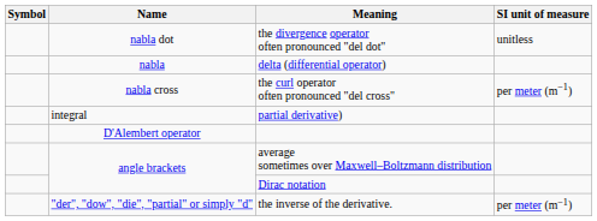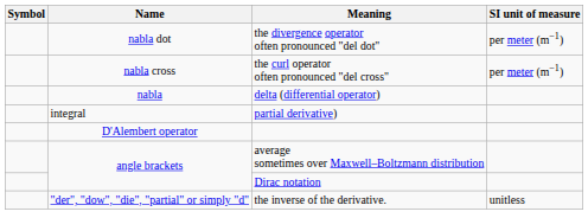 <table class = wikitable>
 <tr>
 <th>Symbol</th>
 <th>Name</th>
 <th>Meaning</th>
 <th>SI unit of measure</th>
 </tr>
 <tr>
 <td style="text-align: center"></td>
 <td style="text-align: center"><a href='#'>nabla</a> dot</td>
 <td>the <a href='#'>divergence</a> <a href='#'>operator</a> <br> often pronounced "del dot"</td>
-<td>unitless</td>
+<td>per <a href='#'>meter</a> (m<sup>−1</sup>)</td>
+</tr>
+<tr>
+<td style="text-align: center"></td>
+<td style="text-align: center"><a href='#'>nabla</a> cross</td>
+<td>the <a href='#'>curl</a> operator <br> often pronounced "del cross"</td>
+<td>per <a href='#'>meter</a> (m<sup>−1</sup>)</td>
 </tr>
 <tr>
 <td style="text-align: center"></td>
 <td style="text-align: center"><a href='#'>nabla</a></td>
 <td><a href='#'>delta</a> (<a href='#'>differential operator</a>)</td>
 <td></td>
-</tr>
-<tr>
-<td style="text-align: center"></td>
-<td style="text-align: center"><a href='#'>nabla</a> cross</td>
-<td>the <a href='#'>curl</a> operator <br> often pronounced "del cross"</td>
-<td>per <a href='#'>meter</a> (m<sup>−1</sup>)</td>
 </tr>
 <tr the area of a shape>
 <td style="text-align: center"></td>
 <td>integral</td>
 <td><a href='#'>partial derivative</a>)</td>
 <td></td>
 </tr>
 <tr>
 <td style="text-align: center"></td>
 <td style="text-align: center"><a href='#'>D'Alembert operator</a></td>
 <td></td>
 <td></td>
 </tr>
 <tr>
 <td style="text-align: center"></td>
 <td rowspan=2 style="text-align: center"><a href='#'>angle brackets</a></td>
 <td>average <br> sometimes over <a href='#'>Maxwell–Boltzmann distribution</a></td>
 <td></td>
 </tr>
 <tr>
 <td style="text-align: center"></td>
 <td><a href='#'>Dirac notation</a></td>
 <td></td>
 </tr>
 <tr>
 <td style="text-align: center"></td>
 <td><a href='#'>"der", "dow", "die", "partial" or simply "d"</a></td>
 <td>the inverse of the derivative.</td>
-<td>per <a href='#'>meter</a> (m<sup>−1</sup>)</td>
+<td>unitless</td>
 </tr>
 </table>
